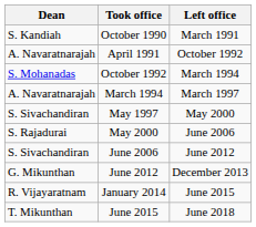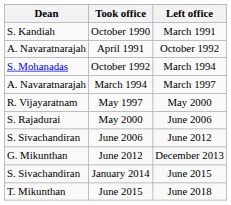 <table class="wikitable floatright" border="1" style="text-align:center; font-size:90%">
 <tr>
 <th>Dean</th>
 <th>Took office</th>
 <th>Left office</th>
 </tr>
 <tr>
 <td align=left>S. Kandiah</td>
 <td>October 1990</td>
 <td>March 1991</td>
 </tr>
 <tr>
 <td align=left>A. Navaratnarajah</td>
 <td>April 1991</td>
 <td>October 1992</td>
 </tr>
 <tr>
 <td align=left><a href='#'>S. Mohanadas</a></td>
 <td>October 1992</td>
 <td>March 1994</td>
 </tr>
 <tr>
 <td align=left>A. Navaratnarajah</td>
 <td>March 1994</td>
 <td>March 1997</td>
 </tr>
 <tr>
-<td align=left>S. Sivachandiran</td>
+<td align=left>R. Vijayaratnam</td>
 <td>May 1997</td>
 <td>May 2000</td>
 </tr>
 <tr>
 <td align=left>S. Rajadurai</td>
 <td>May 2000</td>
 <td>June 2006</td>
 </tr>
 <tr>
 <td align=left>S. Sivachandiran</td>
 <td>June 2006</td>
 <td>June 2012</td>
 </tr>
 <tr>
 <td align=left>G. Mikunthan</td>
 <td>June 2012</td>
 <td>December 2013</td>
 </tr>
 <tr>
-<td align=left>R. Vijayaratnam</td>
+<td align=left>S. Sivachandiran</td>
 <td>January 2014</td>
 <td>June 2015</td>
 </tr>
 <tr>
 <td align=left>T. Mikunthan</td>
 <td>June 2015</td>
 <td>June 2018</td>
 </tr>
 </table>
